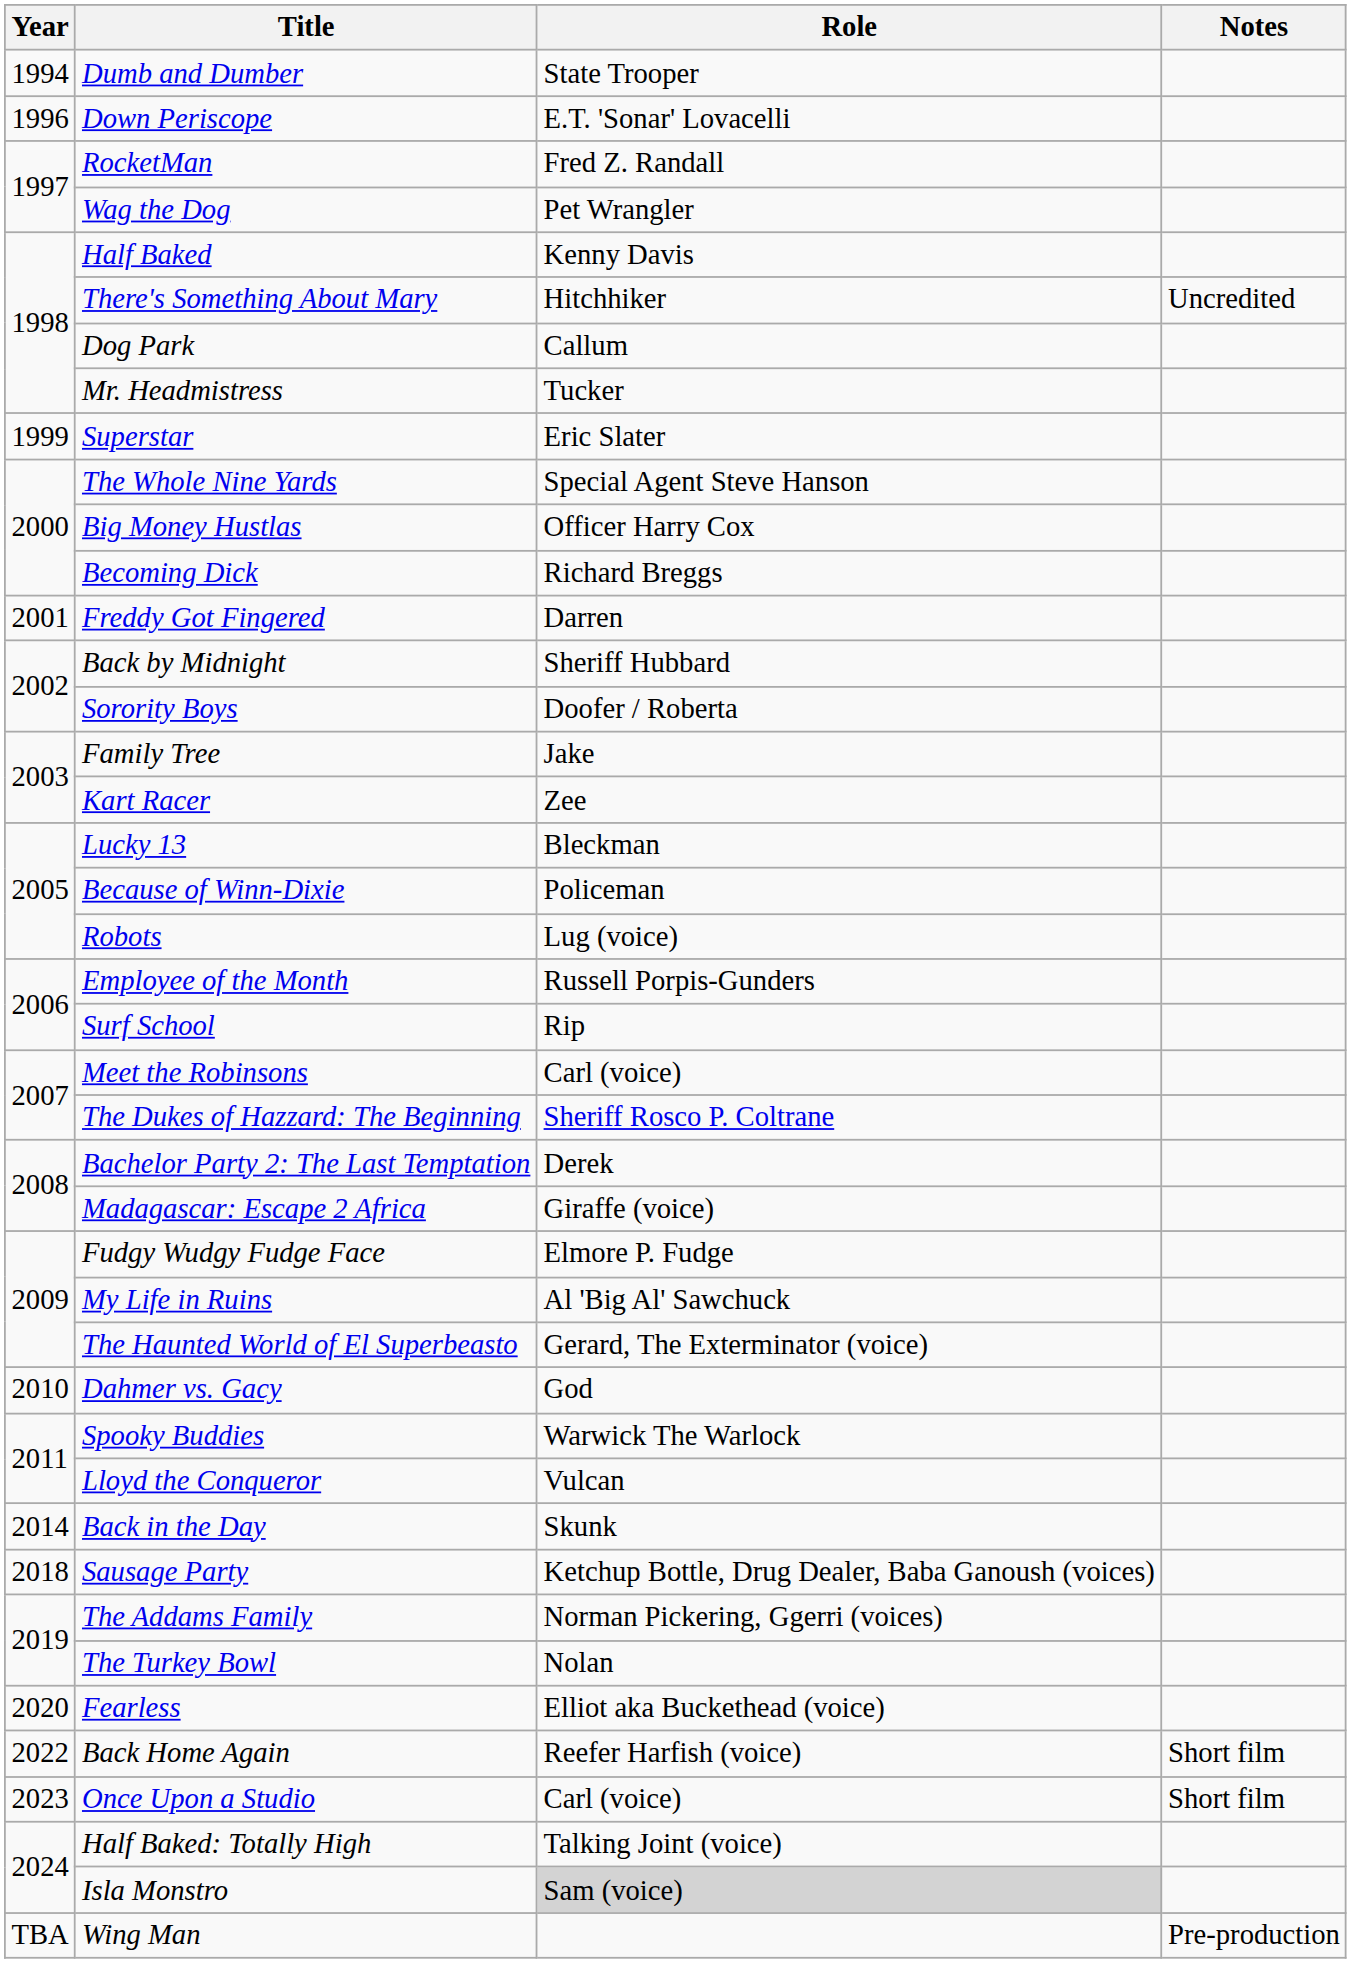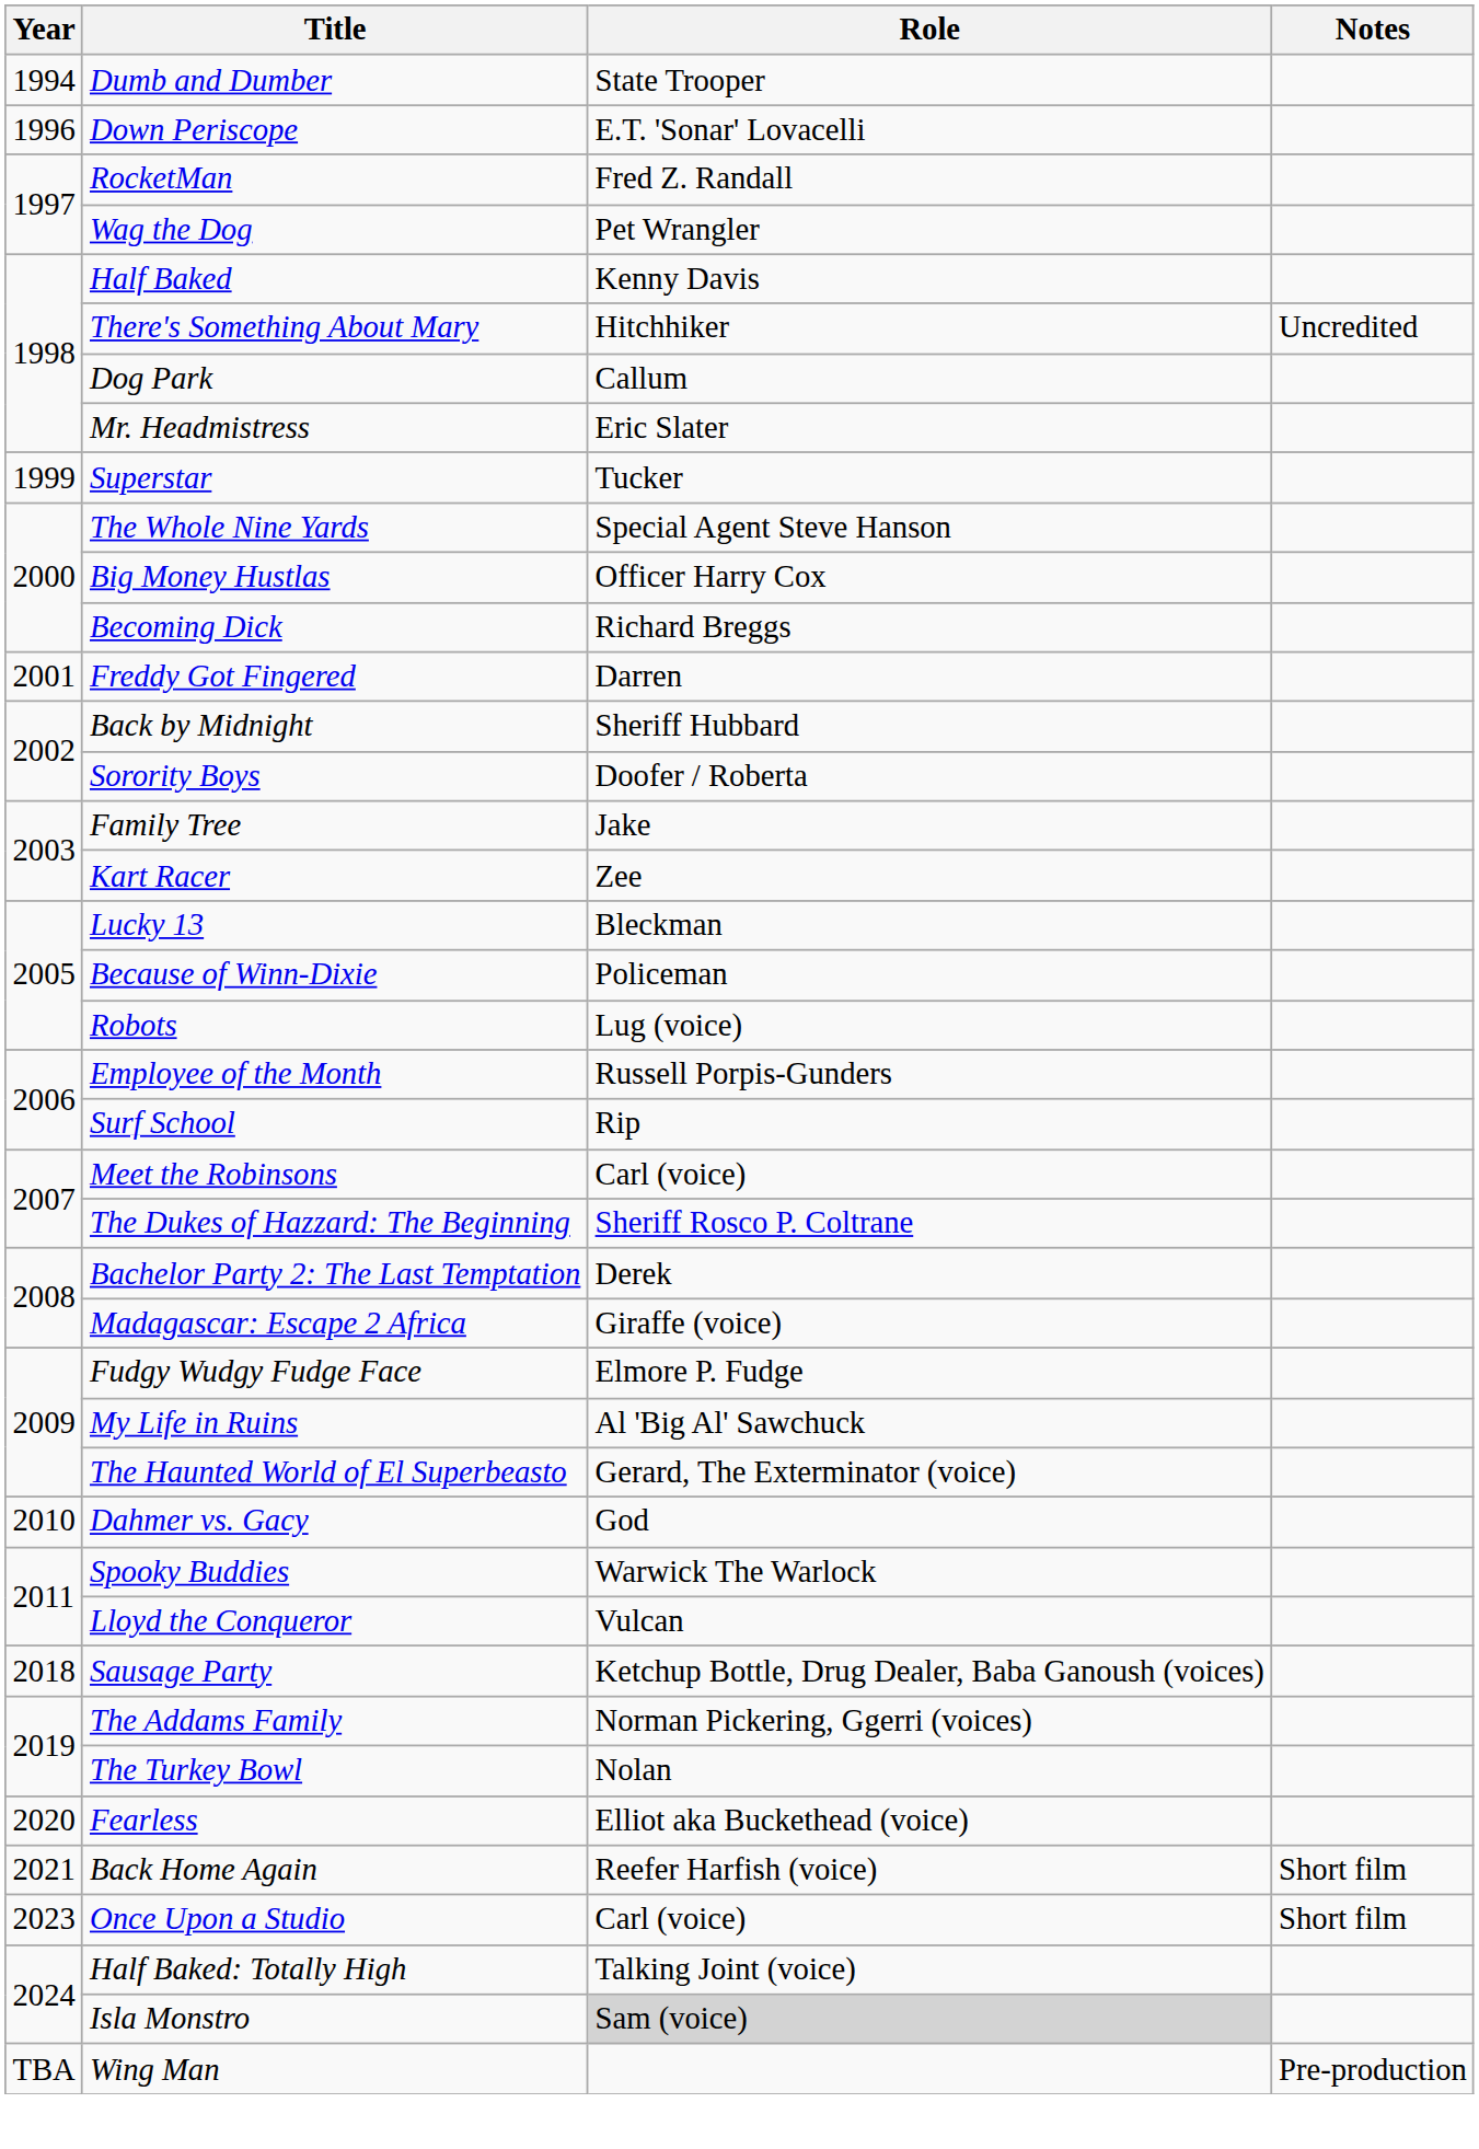 <table class="wikitable sortable">
 <tr style="text-align:center;">
 <th>Year</th>
 <th>Title</th>
 <th>Role</th>
 <th class="unsortable">Notes</th>
 </tr>
 <tr>
 <td>1994</td>
 <td><em><a href='#'>Dumb and Dumber</a></em></td>
 <td>State Trooper</td>
 <td></td>
 </tr>
 <tr>
 <td>1996</td>
 <td><em><a href='#'>Down Periscope</a></em></td>
 <td>E.T. 'Sonar' Lovacelli</td>
 <td></td>
 </tr>
 <tr>
 <td rowspan="2">1997</td>
 <td><em><a href='#'>RocketMan</a></em></td>
 <td>Fred Z. Randall</td>
 <td></td>
 </tr>
 <tr>
 <td><em><a href='#'>Wag the Dog</a></em></td>
 <td>Pet Wrangler</td>
 <td></td>
 </tr>
 <tr>
 <td rowspan="4">1998</td>
 <td><em><a href='#'>Half Baked</a></em></td>
 <td>Kenny Davis</td>
 <td></td>
 </tr>
 <tr>
 <td><em><a href='#'>There's Something About Mary</a></em></td>
 <td>Hitchhiker</td>
 <td>Uncredited</td>
 </tr>
 <tr>
 <td><em>Dog Park</em></td>
 <td>Callum</td>
 <td></td>
 </tr>
 <tr>
 <td><em>Mr. Headmistress</em></td>
-<td>Tucker</td>
+<td>Eric Slater</td>
 <td></td>
 </tr>
 <tr>
 <td>1999</td>
 <td><em><a href='#'>Superstar</a></em></td>
-<td>Eric Slater</td>
+<td>Tucker</td>
 <td></td>
 </tr>
 <tr>
 <td rowspan="3">2000</td>
 <td data-sort-value="Whole Nine Yards, The"><em><a href='#'>The Whole Nine Yards</a></em></td>
 <td>Special Agent Steve Hanson</td>
 <td></td>
 </tr>
 <tr>
 <td><em><a href='#'>Big Money Hustlas</a></em></td>
 <td>Officer Harry Cox</td>
 <td></td>
 </tr>
 <tr>
 <td><em><a href='#'>Becoming Dick</a></em></td>
 <td>Richard Breggs</td>
 <td></td>
 </tr>
 <tr>
 <td>2001</td>
 <td><em><a href='#'>Freddy Got Fingered</a></em></td>
 <td>Darren</td>
 <td></td>
 </tr>
 <tr>
 <td rowspan="2">2002</td>
 <td><em>Back by Midnight</em></td>
 <td>Sheriff Hubbard</td>
 <td></td>
 </tr>
 <tr>
 <td><em><a href='#'>Sorority Boys</a></em></td>
 <td>Doofer / Roberta</td>
 <td></td>
 </tr>
 <tr>
 <td rowspan="2">2003</td>
 <td><em>Family Tree</em></td>
 <td>Jake</td>
 <td></td>
 </tr>
 <tr>
 <td><em><a href='#'>Kart Racer</a></em></td>
 <td>Zee</td>
 <td></td>
 </tr>
 <tr>
 <td rowspan="3">2005</td>
 <td><em><a href='#'>Lucky 13</a></em></td>
 <td>Bleckman</td>
 <td></td>
 </tr>
 <tr>
 <td><em><a href='#'>Because of Winn-Dixie</a></em></td>
 <td>Policeman</td>
 <td></td>
 </tr>
 <tr>
 <td><em><a href='#'>Robots</a></em></td>
 <td>Lug (voice)</td>
 <td></td>
 </tr>
 <tr>
 <td rowspan="2">2006</td>
 <td><em><a href='#'>Employee of the Month</a></em></td>
 <td>Russell Porpis-Gunders</td>
 <td></td>
 </tr>
 <tr>
 <td><em><a href='#'>Surf School</a></em></td>
 <td>Rip</td>
 <td></td>
 </tr>
 <tr>
 <td rowspan="2">2007</td>
 <td><em><a href='#'>Meet the Robinsons</a></em></td>
 <td>Carl (voice)</td>
 <td></td>
 </tr>
 <tr>
 <td data-sort-value="Dukes of Hazzard: The Beginning, The"><em><a href='#'>The Dukes of Hazzard: The Beginning</a></em></td>
 <td><a href='#'>Sheriff Rosco P. Coltrane</a></td>
 <td></td>
 </tr>
 <tr>
 <td rowspan="2">2008</td>
 <td><em><a href='#'>Bachelor Party 2: The Last Temptation</a></em></td>
 <td>Derek</td>
 <td></td>
 </tr>
 <tr>
 <td><em><a href='#'>Madagascar: Escape 2 Africa</a></em></td>
 <td>Giraffe (voice)</td>
 <td></td>
 </tr>
 <tr>
 <td rowspan="3">2009</td>
 <td><em>Fudgy Wudgy Fudge Face</em></td>
 <td>Elmore P. Fudge</td>
 <td></td>
 </tr>
 <tr>
 <td><em><a href='#'>My Life in Ruins</a></em></td>
 <td>Al 'Big Al' Sawchuck</td>
 <td></td>
 </tr>
 <tr>
 <td data-sort-value="Haunted World of El Superbeasto, The"><em><a href='#'>The Haunted World of El Superbeasto</a></em></td>
 <td>Gerard, The Exterminator (voice)</td>
 <td></td>
 </tr>
 <tr>
 <td>2010</td>
 <td><em><a href='#'>Dahmer vs. Gacy</a></em></td>
 <td>God</td>
 <td></td>
 </tr>
 <tr>
 <td rowspan="2">2011</td>
 <td><em><a href='#'>Spooky Buddies</a></em></td>
 <td>Warwick The Warlock</td>
 <td></td>
 </tr>
 <tr>
 <td><em><a href='#'>Lloyd the Conqueror</a></em></td>
 <td>Vulcan</td>
 <td></td>
 </tr>
 <tr>
-<td>2014</td>
-<td><em><a href='#'>Back in the Day</a></em></td>
-<td>Skunk</td>
-<td></td>
-</tr>
-<tr>
 <td>2018</td>
 <td><em><a href='#'>Sausage Party</a></em></td>
 <td>Ketchup Bottle, Drug Dealer, Baba Ganoush (voices)</td>
 <td></td>
 </tr>
 <tr>
 <td rowspan="2">2019</td>
 <td data-sort-value="Addams Family, The"><em><a href='#'>The Addams Family</a></em></td>
 <td>Norman Pickering, Ggerri (voices)</td>
 <td></td>
 </tr>
 <tr>
 <td data-sort-value="Turkey Bowl, The"><em><a href='#'>The Turkey Bowl</a></em></td>
 <td>Nolan</td>
 <td></td>
 </tr>
 <tr>
 <td>2020</td>
 <td><em><a href='#'>Fearless</a></em></td>
 <td>Elliot aka Buckethead (voice)</td>
 <td></td>
 </tr>
 <tr>
-<td>2022</td>
+<td>2021</td>
 <td><em>Back Home Again</em></td>
 <td>Reefer Harfish (voice)</td>
 <td>Short film</td>
 </tr>
 <tr>
 <td>2023</td>
 <td><em><a href='#'>Once Upon a Studio</a></em></td>
 <td>Carl (voice)</td>
 <td>Short film</td>
 </tr>
 <tr>
 <td rowspan="2">2024</td>
 <td><em>Half Baked: Totally High</em></td>
 <td>Talking Joint (voice)</td>
 <td></td>
 </tr>
 <tr>
 <td><em>Isla Monstro</em></td>
 <td style="background: lightgrey;">Sam (voice)</td>
 <td></td>
 </tr>
 <tr>
 <td>TBA</td>
 <td><em>Wing Man</em></td>
 <td></td>
 <td>Pre-production</td>
 </tr>
 </table>
